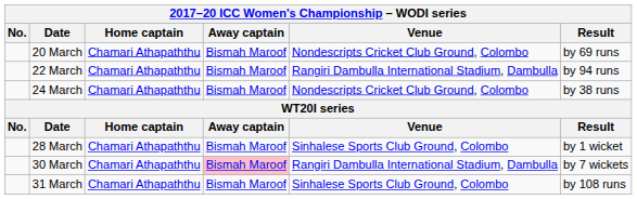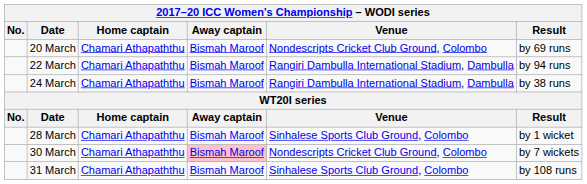 <table class="wikitable">
 <tr>
 <th colspan="6"><a href='#'>2017–20 ICC Women's Championship</a> – WODI series</th>
 </tr>
 <tr>
 <th>No.</th>
 <th>Date</th>
 <th>Home captain</th>
 <th>Away captain</th>
 <th>Venue</th>
 <th>Result</th>
 </tr>
 <tr>
 <td></td>
 <td>20 March</td>
 <td><a href='#'>Chamari Athapaththu</a></td>
 <td><a href='#'>Bismah Maroof</a></td>
 <td><a href='#'>Nondescripts Cricket Club Ground</a>, <a href='#'>Colombo</a></td>
 <td> by 69 runs</td>
 </tr>
 <tr>
 <td></td>
 <td>22 March</td>
 <td><a href='#'>Chamari Athapaththu</a></td>
 <td><a href='#'>Bismah Maroof</a></td>
 <td><a href='#'>Rangiri Dambulla International Stadium</a>, <a href='#'>Dambulla</a></td>
 <td> by 94 runs</td>
 </tr>
 <tr>
 <td></td>
 <td>24 March</td>
 <td><a href='#'>Chamari Athapaththu</a></td>
 <td><a href='#'>Bismah Maroof</a></td>
-<td><a href='#'>Nondescripts Cricket Club Ground</a>, <a href='#'>Colombo</a></td>
+<td><a href='#'>Rangiri Dambulla International Stadium</a>, <a href='#'>Dambulla</a></td>
 <td> by 38 runs</td>
 </tr>
 <tr>
 <th colspan="6">WT20I series</th>
 </tr>
 <tr>
 <th>No.</th>
 <th>Date</th>
 <th>Home captain</th>
 <th>Away captain</th>
 <th>Venue</th>
 <th>Result</th>
 </tr>
 <tr>
 <td></td>
 <td>28 March</td>
 <td><a href='#'>Chamari Athapaththu</a></td>
 <td><a href='#'>Bismah Maroof</a></td>
 <td><a href='#'>Sinhalese Sports Club Ground</a>, <a href='#'>Colombo</a></td>
 <td> by 1 wicket</td>
 </tr>
 <tr>
 <td></td>
 <td>30 March</td>
 <td><a href='#'>Chamari Athapaththu</a></td>
 <td style="background: pink;"><a href='#'>Bismah Maroof</a></td>
-<td><a href='#'>Rangiri Dambulla International Stadium</a>, <a href='#'>Dambulla</a></td>
+<td><a href='#'>Nondescripts Cricket Club Ground</a>, <a href='#'>Colombo</a></td>
 <td> by 7 wickets</td>
 </tr>
 <tr>
 <td></td>
 <td>31 March</td>
 <td><a href='#'>Chamari Athapaththu</a></td>
 <td><a href='#'>Bismah Maroof</a></td>
 <td><a href='#'>Sinhalese Sports Club Ground</a>, <a href='#'>Colombo</a></td>
 <td> by 108 runs</td>
 </tr>
 </table>
